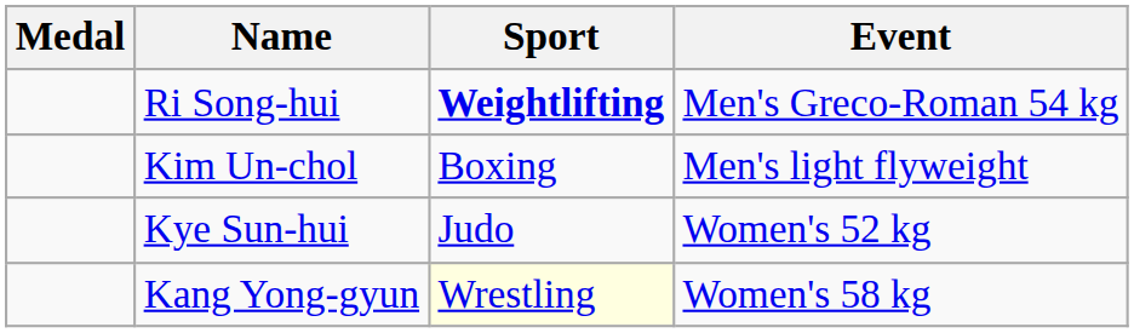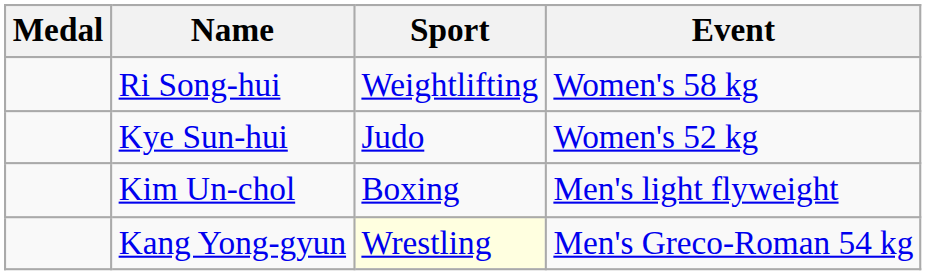 <table class="wikitable sortable">
 <tr>
 <th>Medal</th>
 <th>Name</th>
 <th>Sport</th>
 <th>Event</th>
 </tr>
 <tr>
 <td></td>
 <td><a href='#'>Ri Song-hui</a></td>
-<td><strong><a href='#'>Weightlifting</a></strong></td>
-<td><a href='#'>Men's Greco-Roman 54 kg</a></td>
+<td><a href='#'>Weightlifting</a></td>
+<td><a href='#'>Women's 58 kg</a></td>
+</tr>
+<tr>
+<td></td>
+<td><a href='#'>Kye Sun-hui</a></td>
+<td><a href='#'>Judo</a></td>
+<td><a href='#'>Women's 52 kg</a></td>
 </tr>
 <tr>
 <td></td>
 <td><a href='#'>Kim Un-chol</a></td>
 <td><a href='#'>Boxing</a></td>
 <td><a href='#'>Men's light flyweight</a></td>
 </tr>
 <tr>
 <td></td>
-<td><a href='#'>Kye Sun-hui</a></td>
-<td><a href='#'>Judo</a></td>
-<td><a href='#'>Women's 52 kg</a></td>
-</tr>
-<tr>
-<td></td>
 <td><a href='#'>Kang Yong-gyun</a></td>
 <td style="background: lightyellow;"><a href='#'>Wrestling</a></td>
-<td><a href='#'>Women's 58 kg</a></td>
+<td><a href='#'>Men's Greco-Roman 54 kg</a></td>
 </tr>
 </table>
